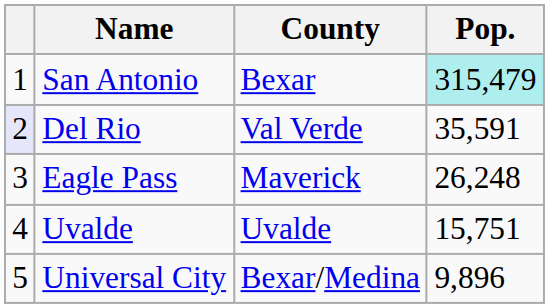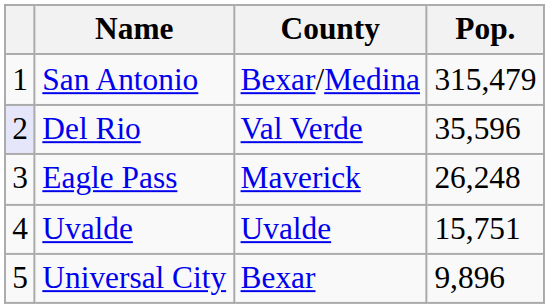 <table class="wikitable sortable">
 <tr>
 <th></th>
 <th>Name</th>
 <th>County</th>
 <th>Pop.</th>
 </tr>
 <tr>
 <td>1</td>
 <td><a href='#'>San Antonio</a></td>
-<td><a href='#'>Bexar</a></td>
-<td style="background: paleturquoise;">315,479</td>
+<td><a href='#'>Bexar</a>/<a href='#'>Medina</a></td>
+<td>315,479</td>
 </tr>
 <tr>
 <td style="background: lavender;">2</td>
 <td><a href='#'>Del Rio</a></td>
 <td><a href='#'>Val Verde</a></td>
-<td>35,591</td>
+<td>35,596</td>
 </tr>
 <tr>
 <td>3</td>
 <td><a href='#'>Eagle Pass</a></td>
 <td><a href='#'>Maverick</a></td>
 <td>26,248</td>
 </tr>
 <tr>
 <td>4</td>
 <td><a href='#'>Uvalde</a></td>
 <td><a href='#'>Uvalde</a></td>
 <td>15,751</td>
 </tr>
 <tr>
 <td>5</td>
 <td><a href='#'>Universal City</a></td>
-<td><a href='#'>Bexar</a>/<a href='#'>Medina</a></td>
+<td><a href='#'>Bexar</a></td>
 <td>9,896</td>
 </tr>
 </table>
